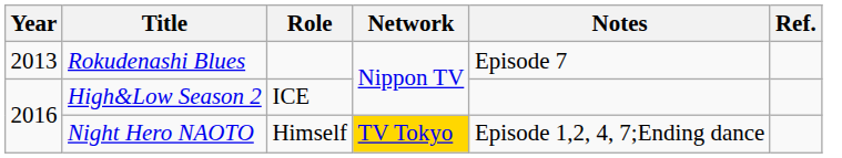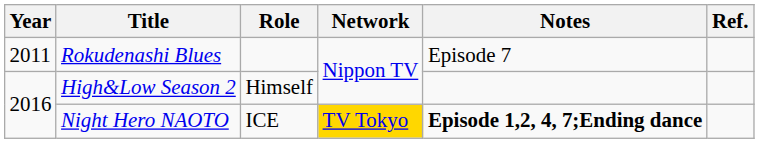 <table class="wikitable">
 <tr>
 <th>Year</th>
 <th>Title</th>
 <th>Role</th>
 <th>Network</th>
 <th>Notes</th>
 <th>Ref.</th>
 </tr>
 <tr>
-<td>2013</td>
+<td>2011</td>
 <td><a href='#'><em>Rokudenashi Blues</em></a></td>
 <td></td>
 <td rowspan="2"><a href='#'>Nippon TV</a></td>
 <td>Episode 7</td>
 <td></td>
 </tr>
 <tr>
 <td rowspan="2">2016</td>
 <td><em><a href='#'>High&Low Season 2</a></em></td>
-<td>ICE</td>
+<td>Himself</td>
 <td></td>
 <td></td>
 </tr>
 <tr>
 <td><a href='#'><em>Night Hero NAOTO</em></a></td>
-<td>Himself</td>
+<td>ICE</td>
 <td style="background: gold;"><a href='#'>TV Tokyo</a></td>
-<td>Episode 1,2, 4, 7;Ending dance</td>
+<td><strong>Episode 1,2, 4, 7;Ending dance</strong></td>
 <td></td>
 </tr>
 </table>
